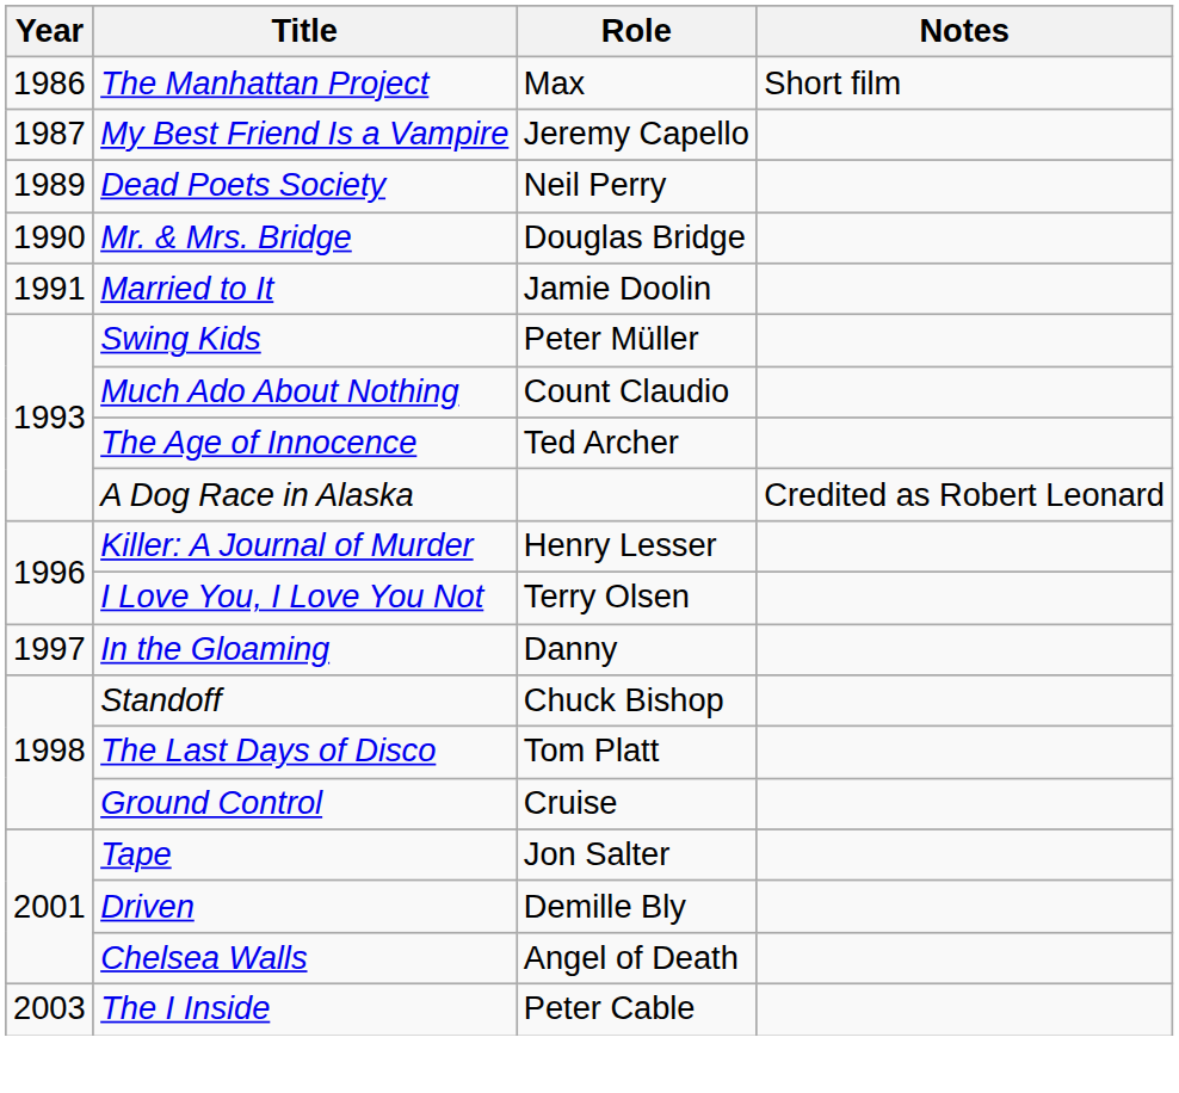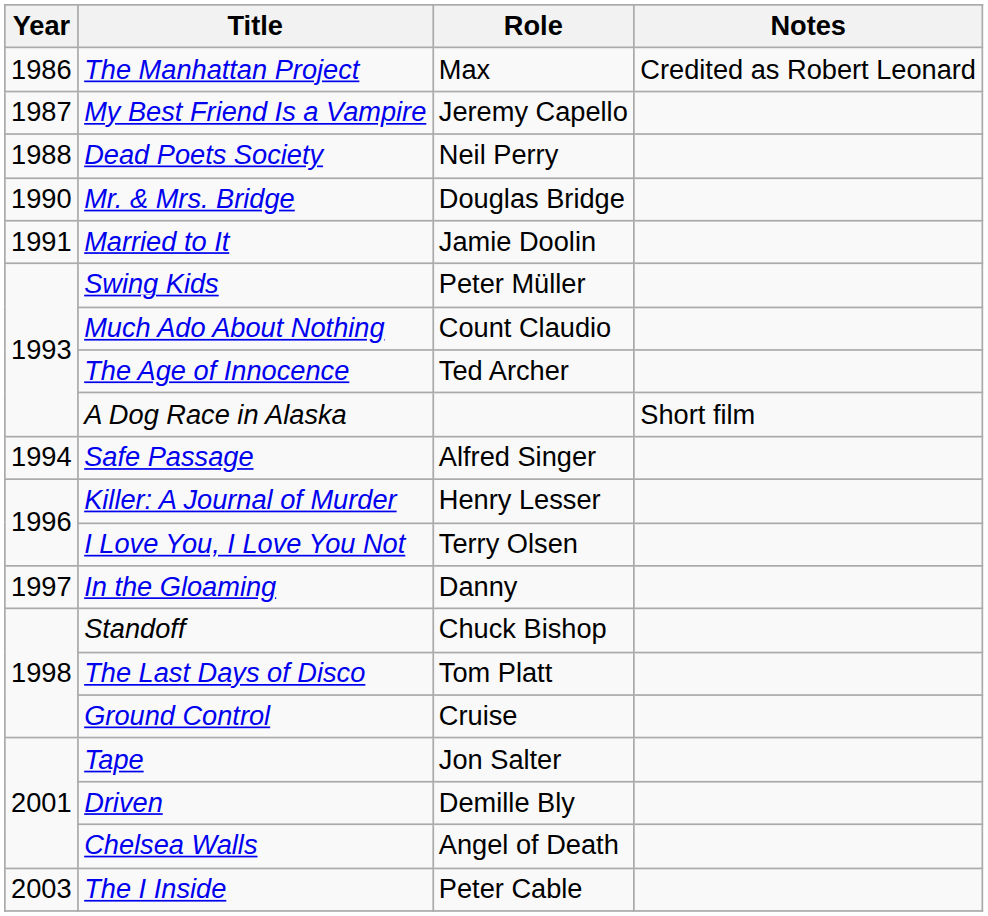 <table class="wikitable sortable">
 <tr>
 <th>Year</th>
 <th>Title</th>
 <th>Role</th>
 <th class="unsortable">Notes</th>
 </tr>
 <tr>
 <td>1986</td>
 <td><em><a href='#'>The Manhattan Project</a></em></td>
 <td>Max</td>
-<td>Short film</td>
+<td>Credited as Robert Leonard</td>
 </tr>
 <tr>
 <td>1987</td>
 <td><em><a href='#'>My Best Friend Is a Vampire</a></em></td>
 <td>Jeremy Capello</td>
 <td></td>
 </tr>
 <tr>
-<td>1989</td>
+<td>1988</td>
 <td><em><a href='#'>Dead Poets Society</a></em></td>
 <td>Neil Perry</td>
 <td></td>
 </tr>
 <tr>
 <td>1990</td>
 <td><em><a href='#'>Mr. & Mrs. Bridge</a></em></td>
 <td>Douglas Bridge</td>
 <td></td>
 </tr>
 <tr>
 <td>1991</td>
 <td><em><a href='#'>Married to It</a></em></td>
 <td>Jamie Doolin</td>
 <td></td>
 </tr>
 <tr>
 <td rowspan="4">1993</td>
 <td><em><a href='#'>Swing Kids</a></em></td>
 <td>Peter Müller</td>
 <td></td>
 </tr>
 <tr>
 <td><em><a href='#'>Much Ado About Nothing</a></em></td>
 <td>Count Claudio</td>
 <td></td>
 </tr>
 <tr>
 <td><em><a href='#'>The Age of Innocence</a></em></td>
 <td>Ted Archer</td>
 <td></td>
 </tr>
 <tr>
 <td><em>A Dog Race in Alaska</em></td>
 <td></td>
-<td>Credited as Robert Leonard</td>
+<td>Short film</td>
+</tr>
+<tr>
+<td>1994</td>
+<td><em><a href='#'>Safe Passage</a></em></td>
+<td>Alfred Singer</td>
+<td></td>
 </tr>
 <tr>
 <td rowspan="2">1996</td>
 <td><em><a href='#'>Killer: A Journal of Murder</a></em></td>
 <td>Henry Lesser</td>
 <td></td>
 </tr>
 <tr>
 <td><em><a href='#'>I Love You, I Love You Not</a></em></td>
 <td>Terry Olsen</td>
 <td></td>
 </tr>
 <tr>
 <td>1997</td>
 <td><em><a href='#'>In the Gloaming</a></em></td>
 <td>Danny</td>
 <td></td>
 </tr>
 <tr>
 <td rowspan="3">1998</td>
 <td><em>Standoff</em></td>
 <td>Chuck Bishop</td>
 <td></td>
 </tr>
 <tr>
 <td><em><a href='#'>The Last Days of Disco</a></em></td>
 <td>Tom Platt</td>
 <td></td>
 </tr>
 <tr>
 <td><em><a href='#'>Ground Control</a></em></td>
 <td>Cruise</td>
 <td></td>
 </tr>
 <tr>
 <td rowspan="3">2001</td>
 <td><em><a href='#'>Tape</a></em></td>
 <td>Jon Salter</td>
 <td></td>
 </tr>
 <tr>
 <td><em><a href='#'>Driven</a></em></td>
 <td>Demille Bly</td>
 <td></td>
 </tr>
 <tr>
 <td><em><a href='#'>Chelsea Walls</a></em></td>
 <td>Angel of Death</td>
 <td></td>
 </tr>
 <tr>
 <td>2003</td>
 <td><em><a href='#'>The I Inside</a></em></td>
 <td>Peter Cable</td>
 <td></td>
 </tr>
 </table>
